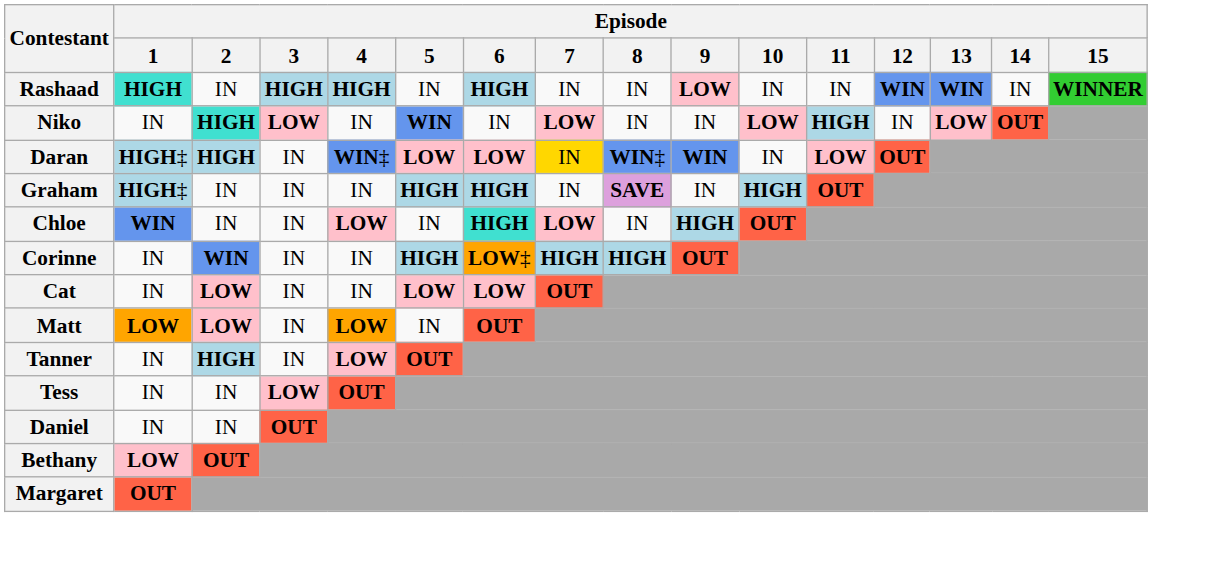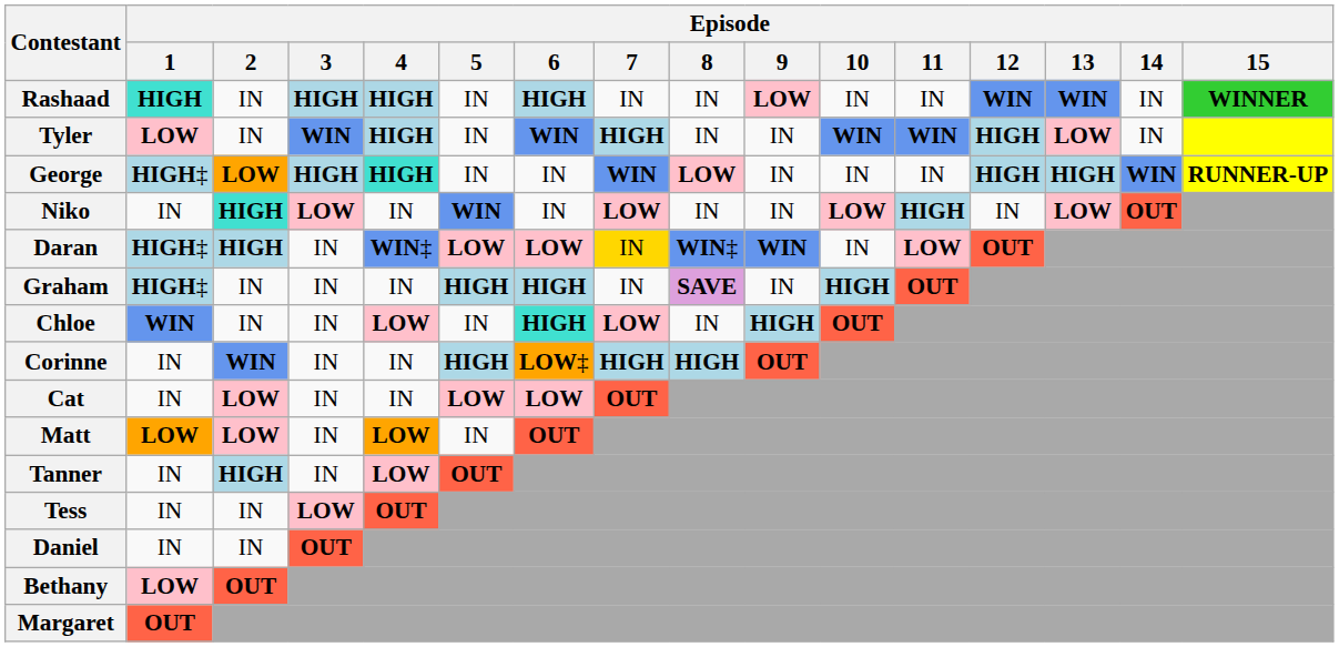 <table class="wikitable" style="text-align:center;font-size:100%">
 <tr>
 <th rowspan=2>Contestant</th>
 <th colspan=15>Episode</th>
 </tr>
 <tr>
 <th>1</th>
 <th>2</th>
 <th>3</th>
 <th>4</th>
 <th>5</th>
 <th>6</th>
 <th>7</th>
 <th>8</th>
 <th>9</th>
 <th>10</th>
 <th>11</th>
 <th>12</th>
 <th>13</th>
 <th>14</th>
 <th>15</th>
 </tr>
 <tr>
 <th>Rashaad</th>
 <td style="background:turquoise;"><strong>HIGH</strong></td>
 <td>IN</td>
 <td style="background:lightblue;"><strong>HIGH</strong></td>
 <td style="background:lightblue;"><strong>HIGH</strong></td>
 <td>IN</td>
 <td style="background:lightblue;"><strong>HIGH</strong></td>
 <td>IN</td>
 <td>IN</td>
 <td style="background:pink;"><strong>LOW</strong></td>
 <td>IN</td>
 <td>IN</td>
 <td style="background:cornflowerblue;"><strong>WIN</strong></td>
 <td style="background:cornflowerblue;"><strong>WIN</strong></td>
 <td>IN</td>
 <td style="background:limegreen;"><strong>WINNER</strong></td>
+</tr>
+<tr>
+<th>Tyler</th>
+<td style="background:pink;"><strong>LOW</strong></td>
+<td>IN</td>
+<td style="background:cornflowerblue;"><strong>WIN</strong></td>
+<td style="background:lightblue;"><strong>HIGH</strong></td>
+<td>IN</td>
+<td style="background:cornflowerblue;"><strong>WIN</strong></td>
+<td style="background:lightblue;"><strong>HIGH</strong></td>
+<td>IN</td>
+<td>IN</td>
+<td style="background:cornflowerblue;"><strong>WIN</strong></td>
+<td style="background:cornflowerblue;"><strong>WIN</strong></td>
+<td style="background:lightblue;"><strong>HIGH</strong></td>
+<td style="background:pink;"><strong>LOW</strong></td>
+<td>IN</td>
+<td style="background:yellow;"></td>
+</tr>
+<tr>
+<th>George</th>
+<td style="background:lightblue;"><strong>HIGH</strong>‡</td>
+<td style="background:orange;"><strong>LOW</strong></td>
+<td style="background:lightblue;"><strong>HIGH</strong></td>
+<td style="background:turquoise;"><strong>HIGH</strong></td>
+<td>IN</td>
+<td>IN</td>
+<td style="background:cornflowerblue;"><strong>WIN</strong></td>
+<td style="background:pink;"><strong>LOW</strong></td>
+<td>IN</td>
+<td>IN</td>
+<td>IN</td>
+<td style="background:lightblue;"><strong>HIGH</strong></td>
+<td style="background:lightblue;"><strong>HIGH</strong></td>
+<td style="background:cornflowerblue;"><strong>WIN</strong></td>
+<td style="background:yellow;"><strong>RUNNER-UP</strong></td>
 </tr>
 <tr>
 <th>Niko</th>
 <td>IN</td>
 <td style="background:turquoise;"><strong>HIGH</strong></td>
 <td style="background:pink;"><strong>LOW</strong></td>
 <td>IN</td>
 <td style="background:cornflowerblue;"><strong>WIN</strong></td>
 <td>IN</td>
 <td style="background:pink;"><strong>LOW</strong></td>
 <td>IN</td>
 <td>IN</td>
 <td style="background:pink;"><strong>LOW</strong></td>
 <td style="background:lightblue;"><strong>HIGH</strong></td>
 <td>IN</td>
 <td style="background:pink;"><strong>LOW</strong></td>
 <td style="background:tomato;"><strong>OUT</strong></td>
 <td colspan="1" style="background:darkgrey;"></td>
 </tr>
 <tr>
 <th>Daran</th>
 <td style="background:lightblue;"><strong>HIGH</strong>‡</td>
 <td style="background:lightblue;"><strong>HIGH</strong></td>
 <td>IN</td>
 <td style="background:cornflowerblue;"><strong>WIN</strong>‡</td>
 <td style="background:pink;"><strong>LOW</strong></td>
 <td style="background:pink;"><strong>LOW</strong></td>
 <td style="background: gold;">IN</td>
 <td style="background:cornflowerblue;"><strong>WIN</strong>‡</td>
 <td style="background:cornflowerblue;"><strong>WIN</strong></td>
 <td>IN</td>
 <td style="background:pink;"><strong>LOW</strong></td>
 <td style="background:tomato;"><strong>OUT</strong></td>
 <td colspan="3" style="background:darkgrey;"></td>
 </tr>
 <tr>
 <th>Graham</th>
 <td style="background:lightblue;"><strong>HIGH</strong>‡</td>
 <td>IN</td>
 <td>IN</td>
 <td>IN</td>
 <td style="background:lightblue;"><strong>HIGH</strong></td>
 <td style="background:lightblue;"><strong>HIGH</strong></td>
 <td>IN</td>
 <td style="background:plum;"><strong>SAVE</strong></td>
 <td>IN</td>
 <td style="background:lightblue;"><strong>HIGH</strong></td>
 <td style="background:tomato;"><strong>OUT</strong></td>
 <td colspan="4" style="background:darkgrey;"></td>
 </tr>
 <tr>
 <th>Chloe</th>
 <td style="background:cornflowerblue;"><strong>WIN</strong></td>
 <td>IN</td>
 <td>IN</td>
 <td style="background:pink;"><strong>LOW</strong></td>
 <td>IN</td>
 <td style="background:turquoise;"><strong>HIGH</strong></td>
 <td style="background:pink;"><strong>LOW</strong></td>
 <td>IN</td>
 <td style="background:lightblue;"><strong>HIGH</strong></td>
 <td style="background:tomato;"><strong>OUT</strong></td>
 <td colspan="5" style="background:darkgrey;"></td>
 </tr>
 <tr>
 <th>Corinne</th>
 <td>IN</td>
 <td style="background:cornflowerblue;"><strong>WIN</strong></td>
 <td>IN</td>
 <td>IN</td>
 <td style="background:lightblue;"><strong>HIGH</strong></td>
 <td style="background:orange;"><strong>LOW</strong>‡</td>
 <td style="background:lightblue;"><strong>HIGH</strong></td>
 <td style="background:lightblue;"><strong>HIGH</strong></td>
 <td style="background:tomato;"><strong>OUT</strong></td>
 <td colspan="6" style="background:darkgrey;"></td>
 </tr>
 <tr>
 <th>Cat</th>
 <td>IN</td>
 <td style="background:pink;"><strong>LOW</strong></td>
 <td>IN</td>
 <td>IN</td>
 <td style="background:pink;"><strong>LOW</strong></td>
 <td style="background:pink;"><strong>LOW</strong></td>
 <td style="background:tomato;"><strong>OUT</strong></td>
 <td colspan="8" style="background:darkgrey;"></td>
 </tr>
 <tr>
 <th>Matt</th>
 <td style="background:orange;"><strong>LOW</strong></td>
 <td style="background:pink;"><strong>LOW</strong></td>
 <td>IN</td>
 <td style="background:orange;"><strong>LOW</strong></td>
 <td>IN</td>
 <td style="background:tomato;"><strong>OUT</strong></td>
 <td colspan="9" style="background:darkgrey;"></td>
 </tr>
 <tr>
 <th>Tanner</th>
 <td>IN</td>
 <td style="background:lightblue;"><strong>HIGH</strong></td>
 <td>IN</td>
 <td style="background:pink;"><strong>LOW</strong></td>
 <td style="background:tomato;"><strong>OUT</strong></td>
 <td colspan="10" style="background:darkgrey;"></td>
 </tr>
 <tr>
 <th>Tess</th>
 <td>IN</td>
 <td>IN</td>
 <td style="background:pink;"><strong>LOW</strong></td>
 <td style="background:tomato;"><strong>OUT</strong></td>
 <td colspan="11" style="background:darkgrey;"></td>
 </tr>
 <tr>
 <th>Daniel</th>
 <td>IN</td>
 <td>IN</td>
 <td style="background:tomato;"><strong>OUT</strong></td>
 <td colspan="12" style="background:darkgrey;"></td>
 </tr>
 <tr>
 <th>Bethany</th>
 <td style="background:pink;"><strong>LOW</strong></td>
 <td style="background:tomato;"><strong>OUT</strong></td>
 <td colspan="13" style="background:darkgrey;"></td>
 </tr>
 <tr>
 <th>Margaret</th>
 <td style="background:tomato;"><strong>OUT</strong></td>
 <td colspan="14" style="background:darkgrey;"></td>
 </tr>
 </table>
